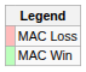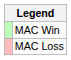 <table class="wikitable" style="font-size:90%">
 <tr>
 <th colspan="2">Legend</th>
 </tr>
 <tr>
+<td style="background:#bfb;"> </td>
+<td>MAC Win</td>
+</tr>
+<tr>
 <td style="background:#fbb;"> </td>
 <td>MAC Loss</td>
 </tr>
-<tr>
-<td style="background:#bfb;"> </td>
-<td>MAC Win</td>
-</tr>
 </table>
